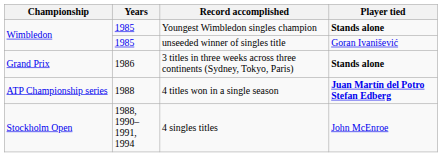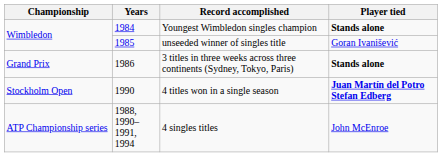 <table class=wikitable style=font-size:100%>
 <tr>
 <th width=170>Championship</th>
 <th width=70>Years</th>
 <th width=270>Record accomplished</th>
 <th width=170>Player tied</th>
 </tr>
 <tr>
 <td rowspan="2"><a href='#'>Wimbledon</a></td>
-<td><a href='#'>1985</a></td>
+<td><a href='#'>1984</a></td>
 <td>Youngest Wimbledon singles champion</td>
 <td><strong>Stands alone</strong></td>
 </tr>
 <tr>
 <td><a href='#'>1985</a></td>
 <td>unseeded winner of singles title</td>
 <td><a href='#'>Goran Ivanišević</a></td>
 </tr>
 <tr>
 <td><a href='#'>Grand Prix</a></td>
 <td>1986</td>
 <td>3 titles in three weeks across three continents (Sydney, Tokyo, Paris)</td>
 <td><strong>Stands alone</strong></td>
 </tr>
 <tr>
-<td><a href='#'>ATP Championship series</a></td>
-<td>1988</td>
+<td><a href='#'>Stockholm Open</a></td>
+<td>1990</td>
 <td>4 titles won in a single season</td>
 <td><strong><a href='#'>Juan Martín del Potro</a><br><a href='#'>Stefan Edberg</a></strong></td>
 </tr>
 <tr>
-<td><a href='#'>Stockholm Open</a></td>
+<td><a href='#'>ATP Championship series</a></td>
 <td>1988, 1990–1991, 1994</td>
 <td>4 singles titles</td>
 <td><a href='#'>John McEnroe</a></td>
 </tr>
 </table>
